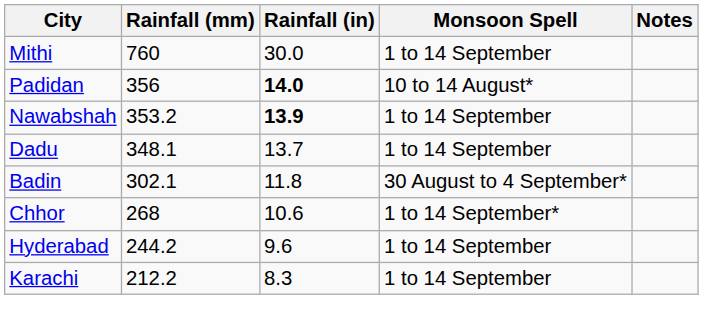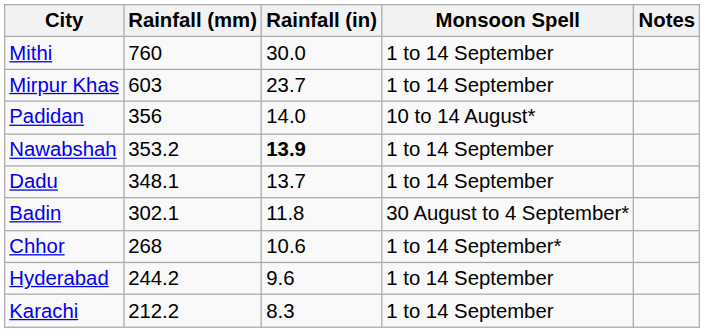 <table class="sortable wikitable">
 <tr>
 <th>City</th>
 <th>Rainfall (mm)</th>
 <th>Rainfall (in)</th>
 <th>Monsoon Spell</th>
 <th>Notes</th>
 </tr>
 <tr>
 <td><a href='#'>Mithi</a></td>
 <td>760</td>
 <td>30.0</td>
 <td>1 to 14 September</td>
 <td></td>
 </tr>
 <tr>
+<td><a href='#'>Mirpur Khas</a></td>
+<td>603</td>
+<td>23.7</td>
+<td>1 to 14 September</td>
+<td></td>
+</tr>
+<tr>
 <td><a href='#'>Padidan</a></td>
 <td>356</td>
-<td><strong>14.0</strong></td>
+<td>14.0</td>
 <td>10 to 14 August*</td>
 <td></td>
 </tr>
 <tr>
 <td><a href='#'>Nawabshah</a></td>
 <td>353.2</td>
 <td><strong>13.9</strong></td>
 <td>1 to 14 September</td>
 <td></td>
 </tr>
 <tr>
 <td><a href='#'>Dadu</a></td>
 <td>348.1</td>
 <td>13.7</td>
 <td>1 to 14 September</td>
 <td></td>
 </tr>
 <tr>
 <td><a href='#'>Badin</a></td>
 <td>302.1</td>
 <td>11.8</td>
 <td>30 August to 4 September*</td>
 <td></td>
 </tr>
 <tr>
 <td><a href='#'>Chhor</a></td>
 <td>268</td>
 <td>10.6</td>
 <td>1 to 14 September*</td>
 <td></td>
 </tr>
 <tr>
 <td><a href='#'>Hyderabad</a></td>
 <td>244.2</td>
 <td>9.6</td>
 <td>1 to 14 September</td>
 <td></td>
 </tr>
 <tr>
 <td><a href='#'>Karachi</a></td>
 <td>212.2</td>
 <td>8.3</td>
 <td>1 to 14 September</td>
 <td></td>
 </tr>
 </table>
